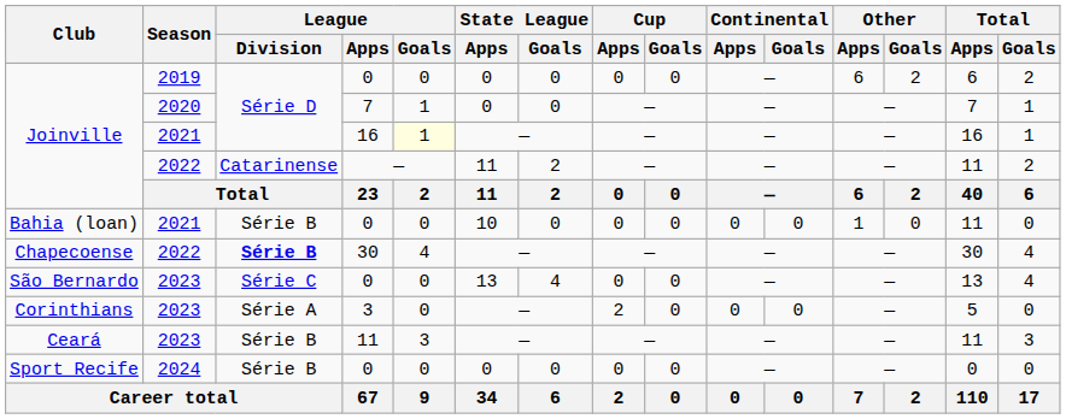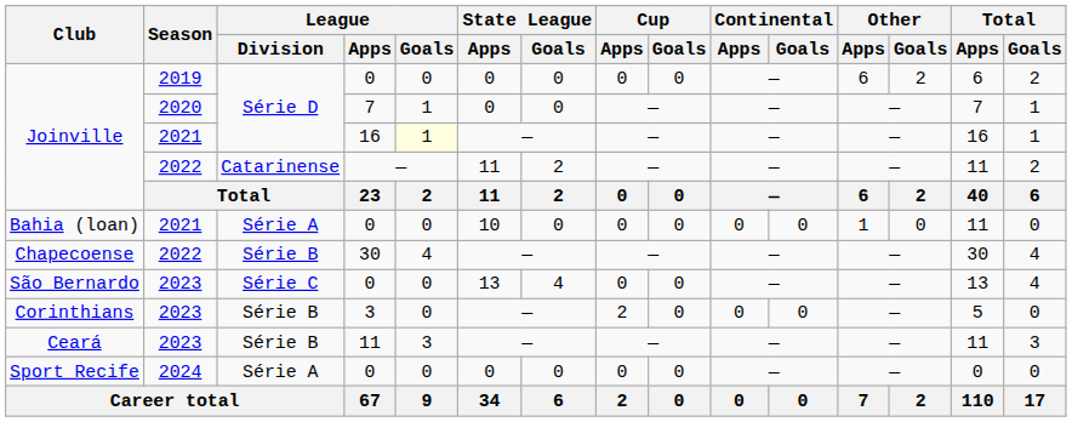 <table class="wikitable" style="text-align: center;">
 <tr>
 <th rowspan="2">Club</th>
 <th rowspan="2">Season</th>
 <th colspan="3">League</th>
 <th colspan="2">State League</th>
 <th colspan="2">Cup</th>
 <th colspan="2">Continental</th>
 <th colspan="2">Other</th>
 <th colspan="2">Total</th>
 </tr>
 <tr>
 <th>Division</th>
 <th>Apps</th>
 <th>Goals</th>
 <th>Apps</th>
 <th>Goals</th>
 <th>Apps</th>
 <th>Goals</th>
 <th>Apps</th>
 <th>Goals</th>
 <th>Apps</th>
 <th>Goals</th>
 <th>Apps</th>
 <th>Goals</th>
 </tr>
 <tr>
 <td rowspan="5"><a href='#'>Joinville</a></td>
 <td><a href='#'>2019</a></td>
 <td rowspan="3"><a href='#'>Série D</a></td>
 <td>0</td>
 <td>0</td>
 <td>0</td>
 <td>0</td>
 <td>0</td>
 <td>0</td>
 <td colspan="2">—</td>
 <td>6</td>
 <td>2</td>
 <td>6</td>
 <td>2</td>
 </tr>
 <tr>
 <td><a href='#'>2020</a></td>
 <td>7</td>
 <td>1</td>
 <td>0</td>
 <td>0</td>
 <td colspan="2">—</td>
 <td colspan="2">—</td>
 <td colspan="2">—</td>
 <td>7</td>
 <td>1</td>
 </tr>
 <tr>
 <td><a href='#'>2021</a></td>
 <td>16</td>
 <td style="background: lightyellow;">1</td>
 <td colspan="2">—</td>
 <td colspan="2">—</td>
 <td colspan="2">—</td>
 <td colspan="2">—</td>
 <td>16</td>
 <td>1</td>
 </tr>
 <tr>
 <td><a href='#'>2022</a></td>
 <td><a href='#'>Catarinense</a></td>
 <td colspan="2">—</td>
 <td>11</td>
 <td>2</td>
 <td colspan="2">—</td>
 <td colspan="2">—</td>
 <td colspan="2">—</td>
 <td>11</td>
 <td>2</td>
 </tr>
 <tr>
 <th colspan="2">Total</th>
 <th>23</th>
 <th>2</th>
 <th>11</th>
 <th>2</th>
 <th>0</th>
 <th>0</th>
 <th colspan="2">—</th>
 <th>6</th>
 <th>2</th>
 <th>40</th>
 <th>6</th>
 </tr>
 <tr>
 <td><a href='#'>Bahia</a> (loan)</td>
 <td><a href='#'>2021</a></td>
-<td>Série B</td>
+<td><a href='#'>Série A</a></td>
 <td>0</td>
 <td>0</td>
 <td>10</td>
 <td>0</td>
 <td>0</td>
 <td>0</td>
 <td>0</td>
 <td>0</td>
 <td>1</td>
 <td>0</td>
 <td>11</td>
 <td>0</td>
 </tr>
 <tr>
 <td><a href='#'>Chapecoense</a></td>
 <td><a href='#'>2022</a></td>
-<td><strong><a href='#'>Série B</a></strong></td>
+<td><a href='#'>Série B</a></td>
 <td>30</td>
 <td>4</td>
 <td colspan="2">—</td>
 <td colspan="2">—</td>
 <td colspan="2">—</td>
 <td colspan="2">—</td>
 <td>30</td>
 <td>4</td>
 </tr>
 <tr>
 <td><a href='#'>São Bernardo</a></td>
 <td><a href='#'>2023</a></td>
 <td><a href='#'>Série C</a></td>
 <td>0</td>
 <td>0</td>
 <td>13</td>
 <td>4</td>
 <td>0</td>
 <td>0</td>
 <td colspan="2">—</td>
 <td colspan="2">—</td>
 <td>13</td>
 <td>4</td>
 </tr>
 <tr>
 <td><a href='#'>Corinthians</a></td>
 <td><a href='#'>2023</a></td>
-<td>Série A</td>
+<td>Série B</td>
 <td>3</td>
 <td>0</td>
 <td colspan="2">—</td>
 <td>2</td>
 <td>0</td>
 <td>0</td>
 <td>0</td>
 <td colspan="2">—</td>
 <td>5</td>
 <td>0</td>
 </tr>
 <tr>
 <td><a href='#'>Ceará</a></td>
 <td><a href='#'>2023</a></td>
 <td>Série B</td>
 <td>11</td>
 <td>3</td>
 <td colspan="2">—</td>
 <td colspan="2">—</td>
 <td colspan="2">—</td>
 <td colspan="2">—</td>
 <td>11</td>
 <td>3</td>
 </tr>
 <tr>
 <td><a href='#'>Sport Recife</a></td>
 <td><a href='#'>2024</a></td>
-<td>Série B</td>
+<td>Série A</td>
 <td>0</td>
 <td>0</td>
 <td>0</td>
 <td>0</td>
 <td>0</td>
 <td>0</td>
 <td colspan="2">—</td>
 <td colspan="2">—</td>
 <td>0</td>
 <td>0</td>
 </tr>
 <tr>
 <th colspan="3"><strong>Career total</strong></th>
 <th>67</th>
 <th>9</th>
 <th>34</th>
 <th>6</th>
 <th>2</th>
 <th>0</th>
 <th>0</th>
 <th>0</th>
 <th>7</th>
 <th>2</th>
 <th>110</th>
 <th>17</th>
 </tr>
 </table>
